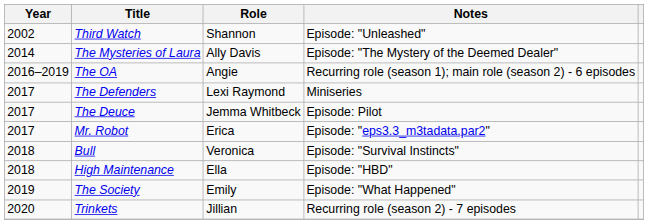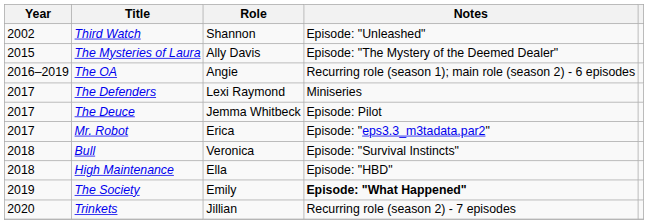 <table class="wikitable">
 <tr>
 <th>Year</th>
 <th>Title</th>
 <th>Role</th>
 <th class=unsortable>Notes</th>
 <th class=unsortable></th>
 </tr>
 <tr>
 <td>2002</td>
 <td><em><a href='#'>Third Watch</a></em></td>
 <td>Shannon</td>
 <td>Episode: "Unleashed"</td>
 <td></td>
 </tr>
 <tr>
-<td>2014</td>
+<td>2015</td>
 <td><em><a href='#'>The Mysteries of Laura</a></em></td>
 <td>Ally Davis</td>
 <td>Episode: "The Mystery of the Deemed Dealer"</td>
 <td></td>
 </tr>
 <tr>
 <td>2016–2019</td>
 <td><em><a href='#'>The OA</a></em></td>
 <td>Angie</td>
 <td>Recurring role (season 1); main role (season 2) - 6 episodes</td>
 <td></td>
 </tr>
 <tr>
 <td>2017</td>
 <td><em><a href='#'>The Defenders</a></em></td>
 <td>Lexi Raymond</td>
 <td>Miniseries</td>
 <td></td>
 </tr>
 <tr>
 <td>2017</td>
 <td><em><a href='#'>The Deuce</a></em></td>
 <td>Jemma Whitbeck</td>
 <td>Episode: Pilot</td>
 <td></td>
 </tr>
 <tr>
 <td>2017</td>
 <td><em><a href='#'>Mr. Robot</a></em></td>
 <td>Erica</td>
 <td>Episode: "<a href='#'>eps3.3_m3tadata.par2</a>"</td>
 <td></td>
 </tr>
 <tr>
 <td>2018</td>
 <td><em><a href='#'>Bull</a></em></td>
 <td>Veronica</td>
 <td>Episode: "Survival Instincts"</td>
 <td></td>
 </tr>
 <tr>
 <td>2018</td>
 <td><em><a href='#'>High Maintenance</a></em></td>
 <td>Ella</td>
 <td>Episode: "HBD"</td>
 <td></td>
 </tr>
 <tr>
 <td>2019</td>
 <td><em><a href='#'>The Society</a></em></td>
 <td>Emily</td>
-<td>Episode: "What Happened"</td>
+<td><strong>Episode: "What Happened"</strong></td>
 <td></td>
 </tr>
 <tr>
 <td>2020</td>
 <td><em><a href='#'>Trinkets</a></em></td>
 <td>Jillian</td>
 <td>Recurring role (season 2) - 7 episodes</td>
 <td></td>
 </tr>
 <tr>
 </tr>
 </table>
